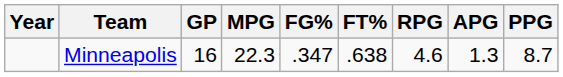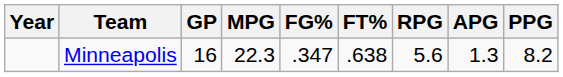 <table class="wikitable sortable" style="font-size:95%; text-align:right;">
 <tr>
 <th>Year</th>
 <th>Team</th>
 <th>GP</th>
 <th>MPG</th>
 <th>FG%</th>
 <th>FT%</th>
 <th>RPG</th>
 <th>APG</th>
 <th>PPG</th>
 </tr>
 <tr>
 <td style="text-align:left;"></td>
 <td style="text-align:left;"><a href='#'>Minneapolis</a></td>
 <td>16</td>
 <td>22.3</td>
 <td>.347</td>
 <td>.638</td>
-<td>4.6</td>
+<td>5.6</td>
 <td>1.3</td>
-<td>8.7</td>
+<td>8.2</td>
 </tr>
 </table>
